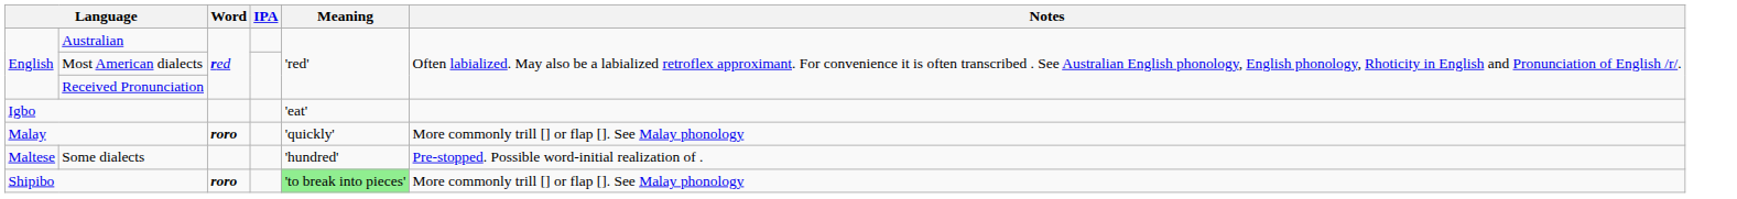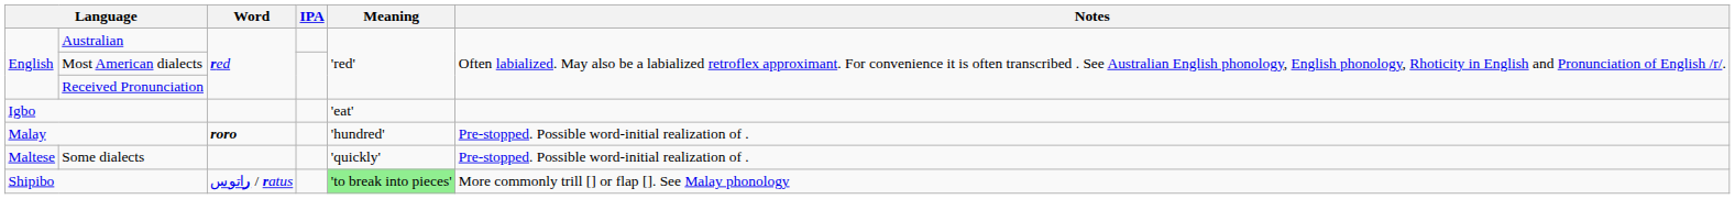 <table class="wikitable">
 <tr>
 <th colspan=2>Language</th>
 <th>Word</th>
 <th><a href='#'>IPA</a></th>
 <th>Meaning</th>
 <th>Notes</th>
 </tr>
 <tr>
 <td rowspan=3><a href='#'>English</a></td>
 <td><a href='#'>Australian</a></td>
 <td rowspan=3><em><a href='#'><strong>r</strong>ed</a></em></td>
 <td></td>
 <td rowspan=3>'red'</td>
 <td rowspan=3>Often <a href='#'>labialized</a>. May also be a labialized <a href='#'>retroflex approximant</a>. For convenience it is often transcribed . See <a href='#'>Australian English phonology</a>, <a href='#'>English phonology</a>, <a href='#'>Rhoticity in English</a> and <a href='#'>Pronunciation of English /r/</a>.</td>
 </tr>
 <tr>
 <td>Most <a href='#'>American</a> dialects</td>
 <td rowspan=2></td>
 </tr>
 <tr>
 <td><a href='#'>Received Pronunciation</a></td>
 </tr>
 <tr>
 <td colspan=2><a href='#'>Igbo</a></td>
 <td></td>
 <td></td>
 <td>'eat'</td>
 <td></td>
 </tr>
 <tr>
 <td colspan="2"><a href='#'>Malay</a></td>
 <td><strong><em>r<strong>oro<em></td>
 <td></td>
-<td>'quickly'</td>
-<td>More commonly trill [] or flap []. See <a href='#'>Malay phonology</a></td>
+<td>'hundred'</td>
+<td><a href='#'>Pre-stopped</a>. Possible word-initial realization of .</td>
 </tr>
 <tr>
 <td><a href='#'>Maltese</a></td>
 <td>Some dialects</td>
 <td></td>
 <td></td>
-<td>'hundred'</td>
+<td>'quickly'</td>
 <td><a href='#'>Pre-stopped</a>. Possible word-initial realization of .</td>
 </tr>
 <tr>
 <td colspan="2"><a href='#'>Shipibo</a></td>
-<td><strong><em>r<strong>oro<em></td>
+<td><a href='#'><strong>ر</strong>اتوس</a> / <em><a href='#'><strong>r</strong>atus</a></em></td>
 <td></td>
 <td style="background: lightgreen;">'to break into pieces'</td>
 <td>More commonly trill [] or flap []. See <a href='#'>Malay phonology</a></td>
 </tr>
 </table>
